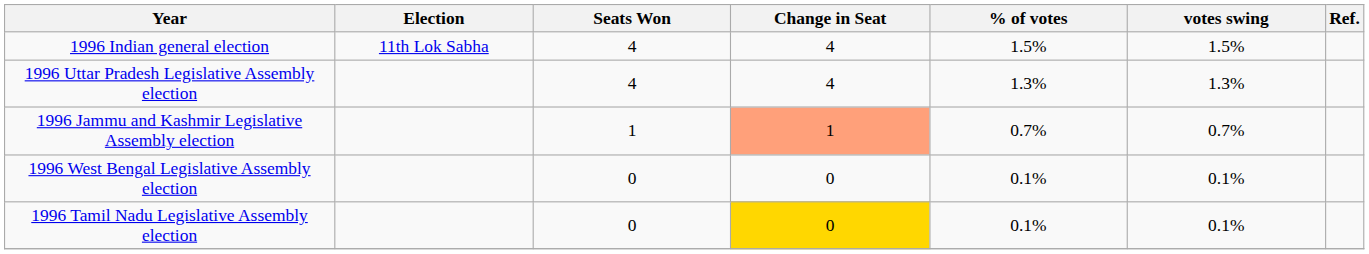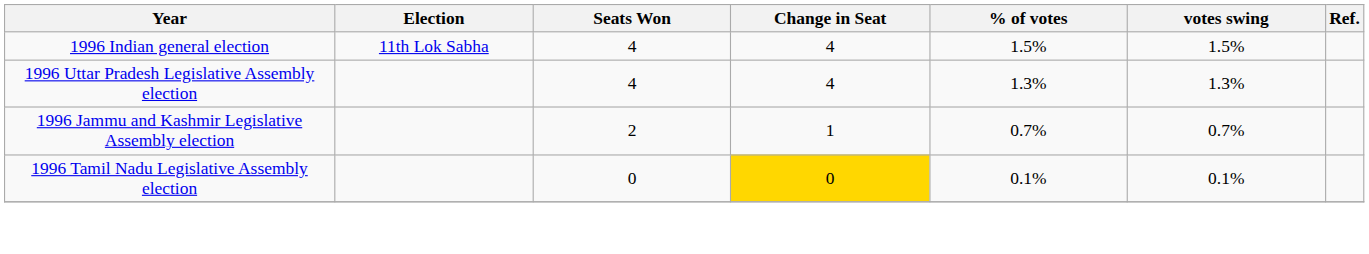 <table class="wikitable sortable">
 <tr>
 <th style="width:25%;">Year</th>
 <th style="width:15%;">Election</th>
 <th style="width:15%;">Seats Won</th>
 <th style="width:15%;">Change in Seat</th>
 <th style="width:15%;">% of votes</th>
 <th style="width:15%;">votes swing</th>
 <th class="unsortable">Ref.</th>
 </tr>
 <tr style="text-align:center;">
 <td><a href='#'>1996 Indian general election</a></td>
 <td><a href='#'>11th Lok Sabha</a></td>
 <td>4</td>
 <td> 4</td>
 <td>1.5%</td>
 <td>1.5%</td>
 <td></td>
 </tr>
 <tr style="text-align:center;">
 <td><a href='#'>1996 Uttar Pradesh Legislative Assembly election</a></td>
 <td></td>
 <td>4</td>
 <td> 4</td>
 <td>1.3%</td>
 <td>1.3%</td>
 <td></td>
 </tr>
 <tr style="text-align:center;">
 <td><a href='#'>1996 Jammu and Kashmir Legislative Assembly election</a></td>
 <td></td>
-<td>1</td>
-<td style="background: lightsalmon;"> 1</td>
+<td>2</td>
+<td> 1</td>
 <td>0.7%</td>
 <td>0.7%</td>
-<td></td>
-</tr>
-<tr style="text-align:center;">
-<td><a href='#'>1996 West Bengal Legislative Assembly election</a></td>
-<td></td>
-<td>0</td>
-<td> 0</td>
-<td>0.1%</td>
-<td>0.1%</td>
 <td></td>
 </tr>
 <tr style="text-align:center;">
 <td><a href='#'>1996 Tamil Nadu Legislative Assembly election</a></td>
 <td></td>
 <td>0</td>
 <td style="background: gold;"> 0</td>
 <td>0.1%</td>
 <td>0.1%</td>
 <td></td>
 </tr>
 <tr style="text-align:center;">
 </tr>
 </table>
